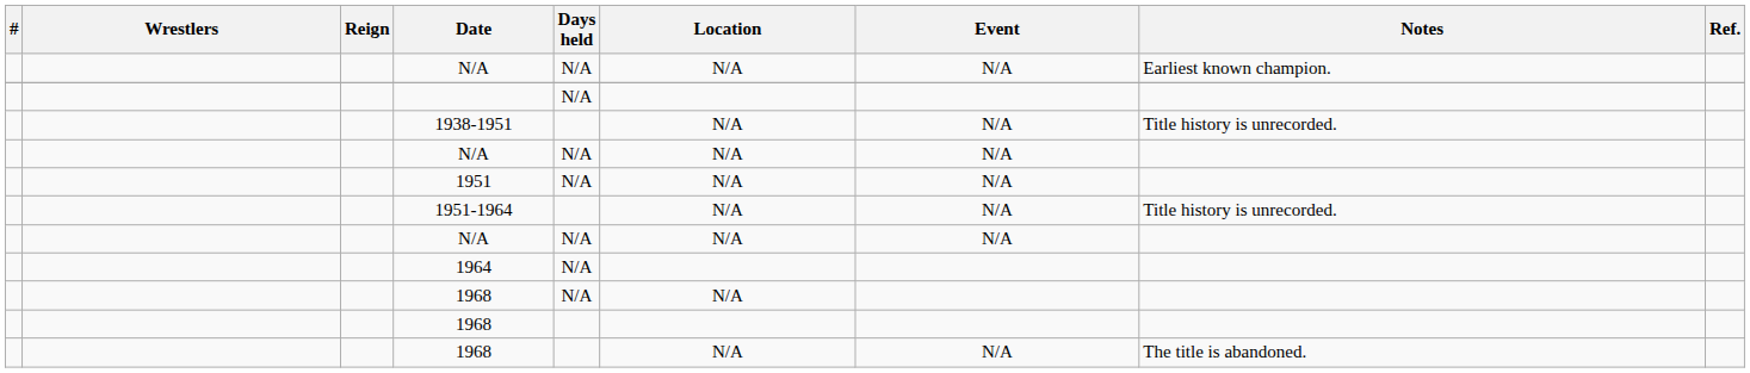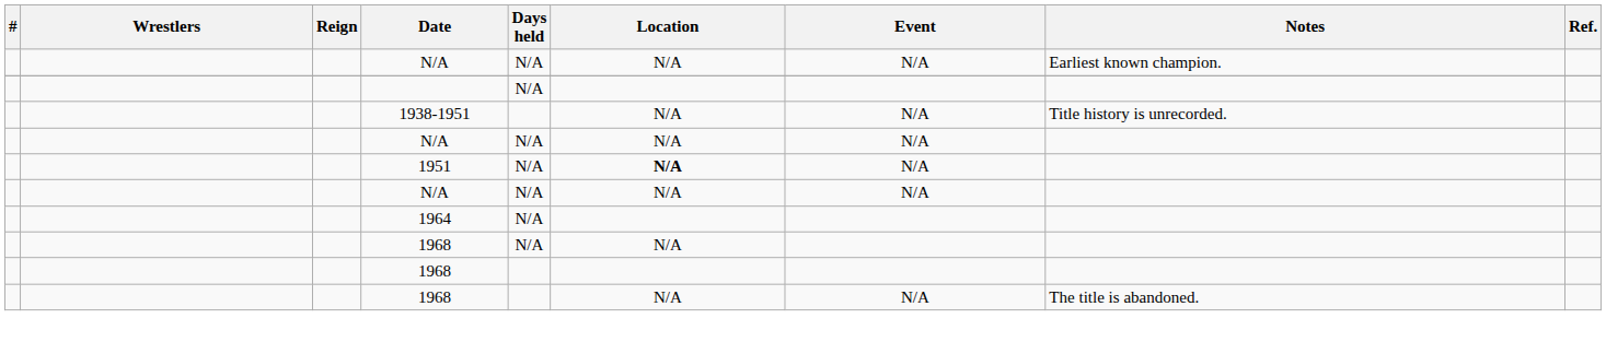 <table class="wikitable sortable" width=98% style="text-align:center;">
 <tr>
 <th width=0%>#</th>
 <th width=20%>Wrestlers</th>
 <th width=0%>Reign</th>
 <th width=10%>Date</th>
 <th width=0%>Days<br>held</th>
 <th width=16%>Location</th>
 <th width=18%>Event</th>
 <th width=60% class="unsortable">Notes</th>
 <th width=0% class="unsortable">Ref.</th>
 </tr>
 <tr>
 <td></td>
 <td></td>
 <td></td>
 <td>N/A</td>
 <td>N/A</td>
 <td>N/A</td>
 <td>N/A</td>
 <td align="left">Earliest known champion.</td>
 <td align="left"></td>
 </tr>
 <tr>
 </tr>
 <tr>
 <td></td>
 <td></td>
 <td></td>
 <td></td>
 <td>N/A</td>
 <td></td>
 <td></td>
 <td align="left"></td>
 <td align="left"></td>
 </tr>
 <tr>
 <td></td>
 <td></td>
 <td></td>
 <td>1938-1951</td>
 <td></td>
 <td>N/A</td>
 <td>N/A</td>
 <td align="left">Title history is unrecorded.</td>
 <td align="left"></td>
 </tr>
 <tr>
 <td></td>
 <td></td>
 <td></td>
 <td>N/A</td>
 <td>N/A</td>
 <td>N/A</td>
 <td>N/A</td>
 <td align="left"></td>
 <td align="left"></td>
 </tr>
 <tr>
 <td></td>
 <td></td>
 <td></td>
 <td>1951</td>
 <td>N/A</td>
-<td>N/A</td>
+<td><strong>N/A</strong></td>
 <td>N/A</td>
 <td align="left"></td>
-<td align="left"></td>
-</tr>
-<tr>
-<td></td>
-<td></td>
-<td></td>
-<td>1951-1964</td>
-<td></td>
-<td>N/A</td>
-<td>N/A</td>
-<td align="left">Title history is unrecorded.</td>
 <td align="left"></td>
 </tr>
 <tr>
 <td></td>
 <td></td>
 <td></td>
 <td>N/A</td>
 <td>N/A</td>
 <td>N/A</td>
 <td>N/A</td>
 <td align="left"></td>
 <td align="left"></td>
 </tr>
 <tr>
 <td></td>
 <td></td>
 <td></td>
 <td>1964</td>
 <td>N/A</td>
 <td></td>
 <td></td>
 <td align="left"></td>
 <td align="left"></td>
 </tr>
 <tr>
 <td></td>
 <td></td>
 <td></td>
 <td>1968</td>
 <td>N/A</td>
 <td>N/A</td>
 <td></td>
 <td align="left"></td>
 <td align="left"></td>
 </tr>
 <tr>
 <td></td>
 <td></td>
 <td></td>
 <td>1968</td>
 <td></td>
 <td></td>
 <td></td>
 <td align="left"></td>
 <td align="left"></td>
 </tr>
 <tr>
 <td></td>
 <td></td>
 <td></td>
 <td>1968</td>
 <td></td>
 <td>N/A</td>
 <td>N/A</td>
 <td align="left">The title is abandoned.</td>
 <td align="left"></td>
 </tr>
 </table>
